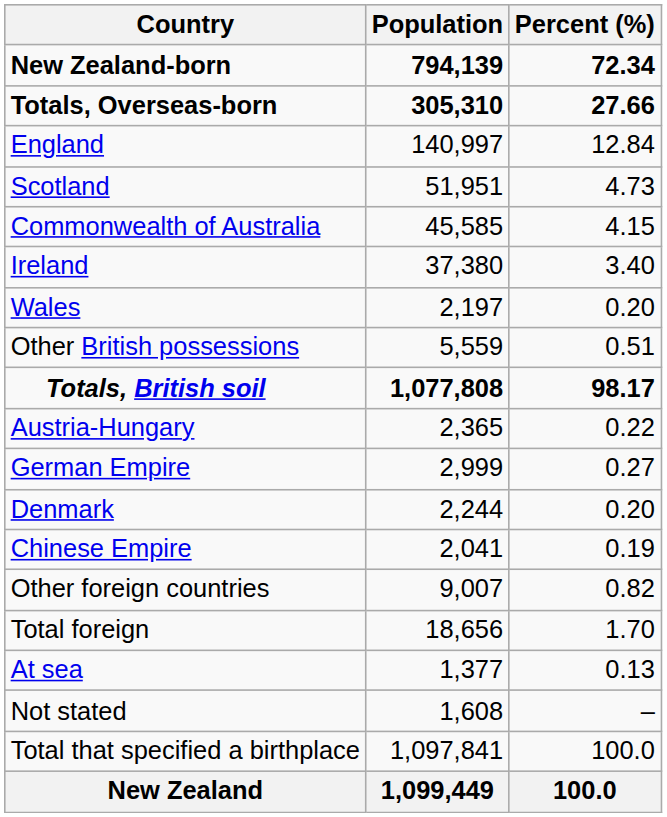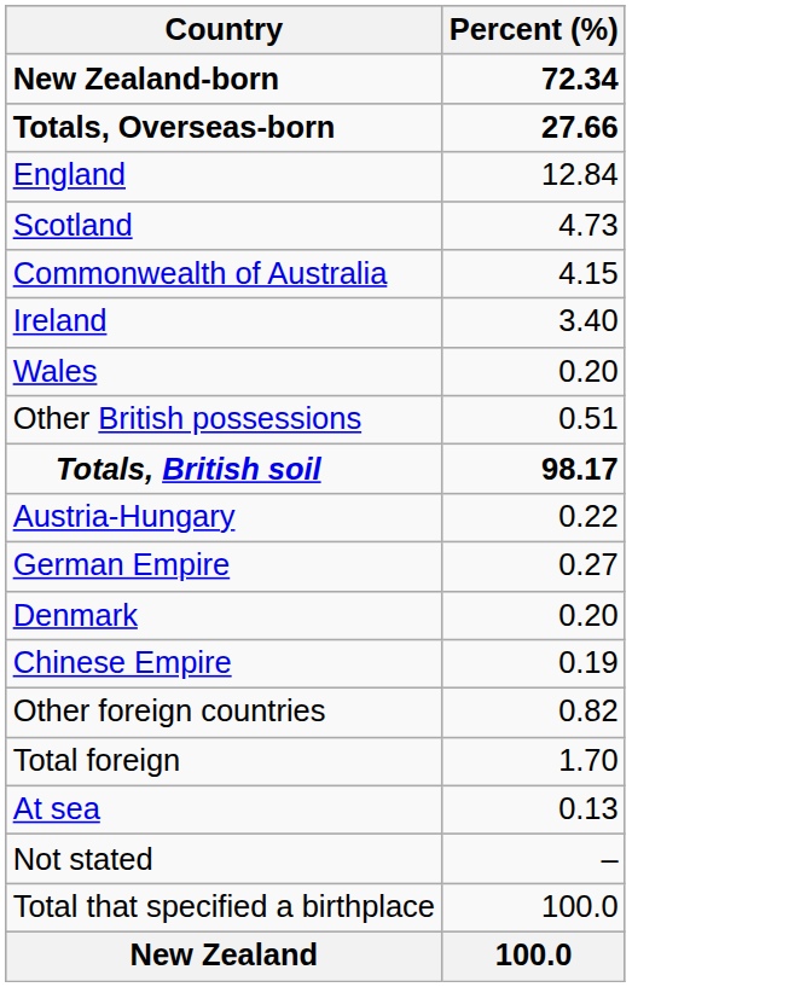 <table class="wikitable" style="text-align:right">
 <tr>
 <th>Country</th>
-<th>Population</th>
 <th>Percent (%)</th>
 </tr>
 <tr>
 <td align=left> <strong>New Zealand-born</strong></td>
-<td><strong> 794,139 </strong></td>
 <td><strong>72.34</strong></td>
 </tr>
 <tr>
 <td align=left><strong>Totals, Overseas-born</strong></td>
-<td><strong>305,310</strong></td>
 <td><strong>27.66</strong></td>
 </tr>
 <tr>
 <td align=left> <a href='#'>England</a></td>
-<td>140,997</td>
 <td>12.84</td>
 </tr>
 <tr>
 <td align=left> <a href='#'>Scotland</a></td>
-<td>51,951</td>
 <td>4.73</td>
 </tr>
 <tr>
 <td align=left> <a href='#'>Commonwealth of Australia</a></td>
-<td>45,585</td>
 <td>4.15</td>
 </tr>
 <tr>
 <td align=left> <a href='#'>Ireland</a></td>
-<td>37,380</td>
 <td>3.40</td>
 </tr>
 <tr>
 <td align=left> <a href='#'>Wales</a></td>
-<td>2,197</td>
 <td>0.20</td>
 </tr>
 <tr>
 <td align=left> Other <a href='#'>British possessions</a></td>
-<td>5,559</td>
 <td>0.51</td>
 </tr>
 <tr>
 <td align=left>     <strong><em>Totals, <a href='#'>British soil</a></em></strong></td>
-<td><strong>1,077,808</strong></td>
 <td><strong>98.17</strong></td>
 </tr>
 <tr>
 <td align=left> <a href='#'>Austria-Hungary</a></td>
-<td>2,365</td>
 <td>0.22</td>
 </tr>
 <tr>
 <td align=left> <a href='#'>German Empire</a></td>
-<td>2,999</td>
 <td>0.27</td>
 </tr>
 <tr>
 <td align=left> <a href='#'>Denmark</a></td>
-<td>2,244</td>
 <td>0.20</td>
 </tr>
 <tr>
 <td align=left> <a href='#'>Chinese Empire</a></td>
-<td>2,041</td>
 <td>0.19</td>
 </tr>
 <tr>
 <td align=left>Other foreign countries</td>
-<td>9,007</td>
 <td>0.82</td>
 </tr>
 <tr>
 <td align=left>Total foreign</td>
-<td>18,656</td>
 <td>1.70</td>
 </tr>
 <tr>
 <td align=left><a href='#'>At sea</a></td>
-<td>1,377</td>
 <td>0.13</td>
 </tr>
 <tr>
 <td align=left>Not stated</td>
-<td>1,608</td>
 <td>–</td>
 </tr>
 <tr>
 <td align=left>Total that specified a birthplace</td>
-<td>1,097,841</td>
 <td>100.0</td>
 </tr>
 <tr>
 <th>New Zealand</th>
-<th>1,099,449</th>
 <th>100.0</th>
 </tr>
 </table>
